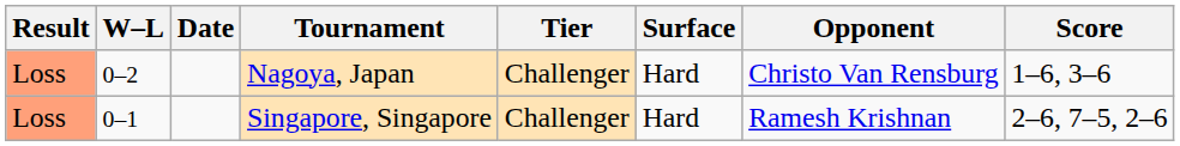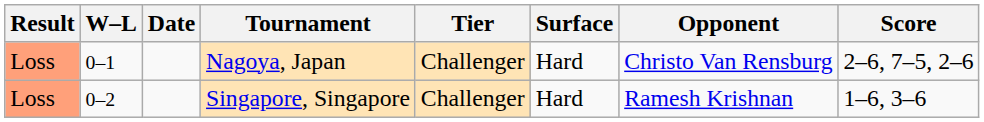 <table class="sortable wikitable">
 <tr>
 <th>Result</th>
 <th class="unsortable">W–L</th>
 <th>Date</th>
 <th>Tournament</th>
 <th>Tier</th>
 <th>Surface</th>
 <th>Opponent</th>
 <th class="unsortable">Score</th>
 </tr>
 <tr>
 <td style="background:#ffa07a;">Loss</td>
-<td><small>0–2</small></td>
+<td><small>0–1</small></td>
 <td></td>
 <td style="background:moccasin;"><a href='#'>Nagoya</a>, Japan</td>
 <td style="background:moccasin;">Challenger</td>
 <td>Hard</td>
 <td> <a href='#'>Christo Van Rensburg</a></td>
-<td>1–6, 3–6</td>
+<td>2–6, 7–5, 2–6</td>
 </tr>
 <tr>
 <td style="background:#ffa07a;">Loss</td>
-<td><small>0–1</small></td>
+<td><small>0–2</small></td>
 <td></td>
 <td style="background:moccasin;"><a href='#'>Singapore</a>, Singapore</td>
 <td style="background:moccasin;">Challenger</td>
 <td>Hard</td>
 <td> <a href='#'>Ramesh Krishnan</a></td>
-<td>2–6, 7–5, 2–6</td>
+<td>1–6, 3–6</td>
 </tr>
 </table>
